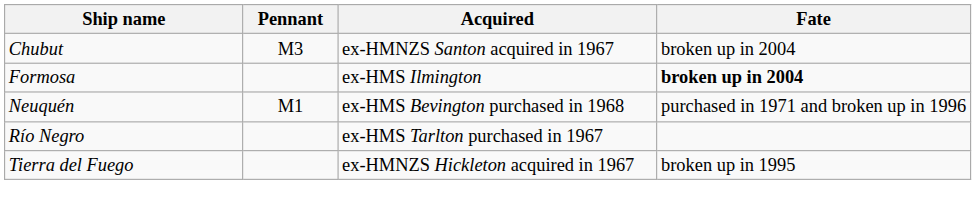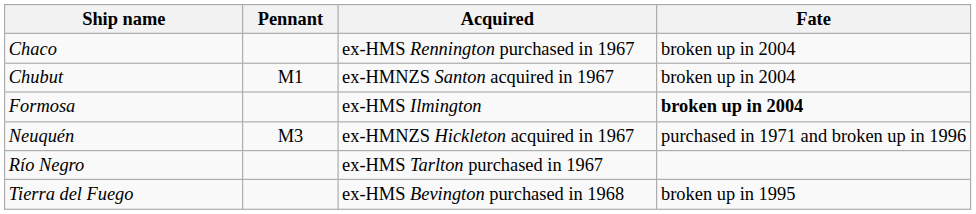 <table class="wikitable sortable">
 <tr>
 <th width=200px>Ship name</th>
 <th width=75px>Pennant</th>
 <th width=270px>Acquired</th>
 <th>Fate</th>
 </tr>
 <tr>
+<td><em>Chaco</em></td>
+<td align=center></td>
+<td>ex-HMS <em>Rennington</em> purchased in 1967</td>
+<td>broken up in 2004</td>
+</tr>
+<tr>
 <td><em>Chubut</em></td>
-<td align=center>M3</td>
+<td align=center>M1</td>
 <td>ex-HMNZS <em>Santon</em> acquired in 1967</td>
 <td>broken up in 2004</td>
 </tr>
 <tr>
 <td><em>Formosa</em></td>
 <td align=center></td>
 <td>ex-HMS <em>Ilmington</em></td>
 <td><strong>broken up in 2004</strong></td>
 </tr>
 <tr>
 <td><em>Neuquén</em></td>
-<td align=center>M1</td>
-<td>ex-HMS <em>Bevington</em> purchased in 1968</td>
+<td align=center>M3</td>
+<td>ex-HMNZS <em>Hickleton</em> acquired in 1967</td>
 <td>purchased in 1971 and broken up in 1996</td>
 </tr>
 <tr>
 <td><em>Río Negro</em></td>
 <td align=center></td>
 <td>ex-HMS <em>Tarlton</em> purchased in 1967</td>
 <td></td>
 </tr>
 <tr>
 <td><em>Tierra del Fuego</em></td>
 <td align=center></td>
-<td>ex-HMNZS <em>Hickleton</em> acquired in 1967</td>
+<td>ex-HMS <em>Bevington</em> purchased in 1968</td>
 <td>broken up in 1995</td>
 </tr>
 </table>
